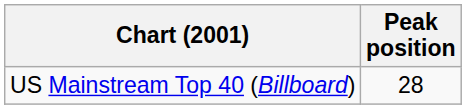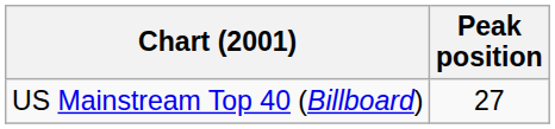 <table class="wikitable">
 <tr>
 <th>Chart (2001)</th>
 <th>Peak<br>position</th>
 </tr>
 <tr>
 <td>US <a href='#'>Mainstream Top 40</a> (<em><a href='#'>Billboard</a></em>)</td>
-<td align="center">28</td>
+<td align="center">27</td>
 </tr>
 </table>
